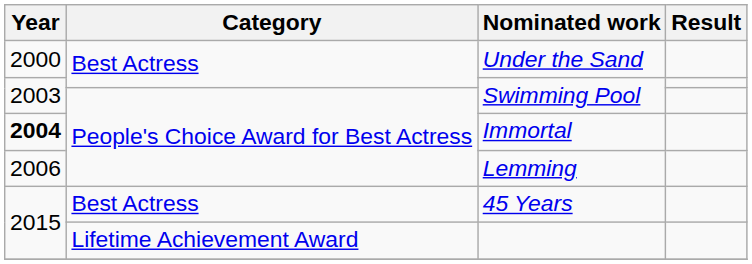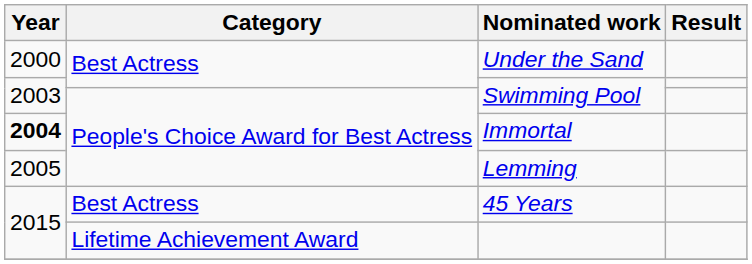 <table class="wikitable sortable">
 <tr>
 <th>Year</th>
 <th>Category</th>
 <th>Nominated work</th>
 <th>Result</th>
 </tr>
 <tr>
 <td>2000</td>
 <td rowspan="2"><a href='#'>Best Actress</a></td>
 <td><em><a href='#'>Under the Sand</a></em></td>
 <td></td>
 </tr>
 <tr>
 <td rowspan="2">2003</td>
 <td rowspan="2"><em><a href='#'>Swimming Pool</a></em></td>
 <td></td>
 </tr>
 <tr>
 <td rowspan="3"><a href='#'>People's Choice Award for Best Actress</a></td>
 <td></td>
 </tr>
 <tr>
 <td><strong>2004</strong></td>
 <td><em><a href='#'>Immortal</a></em></td>
 <td></td>
 </tr>
 <tr>
-<td>2006</td>
+<td>2005</td>
 <td><em><a href='#'>Lemming</a></em></td>
 <td></td>
 </tr>
 <tr>
 <td rowspan="2">2015</td>
 <td><a href='#'>Best Actress</a></td>
 <td><em><a href='#'>45 Years</a></em></td>
 <td></td>
 </tr>
 <tr>
 <td><a href='#'>Lifetime Achievement Award</a></td>
 <td></td>
 <td></td>
 </tr>
 <tr>
 </tr>
 </table>
